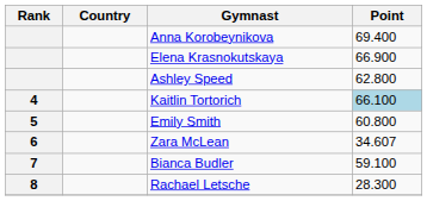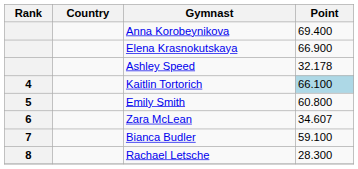 <table class="wikitable" width=500>
 <tr bgcolor="#efefef">
 <th>Rank</th>
 <th>Country</th>
 <th>Gymnast</th>
 <th>Point</th>
 </tr>
 <tr>
 <th></th>
 <td></td>
 <td><a href='#'>Anna Korobeynikova</a></td>
 <td>69.400</td>
 </tr>
 <tr>
 <th></th>
 <td></td>
 <td><a href='#'>Elena Krasnokutskaya</a></td>
 <td>66.900</td>
 </tr>
 <tr>
 <th></th>
 <td></td>
 <td><a href='#'>Ashley Speed</a></td>
-<td>62.800</td>
+<td>32.178</td>
 </tr>
 <tr>
 <th>4</th>
 <td></td>
 <td><a href='#'>Kaitlin Tortorich</a></td>
 <td style="background: lightblue;">66.100</td>
 </tr>
 <tr>
 <th>5</th>
 <td></td>
 <td><a href='#'>Emily Smith</a></td>
 <td>60.800</td>
 </tr>
 <tr>
 <th>6</th>
 <td></td>
 <td><a href='#'>Zara McLean</a></td>
 <td>34.607</td>
 </tr>
 <tr>
 <th>7</th>
 <td></td>
 <td><a href='#'>Bianca Budler</a></td>
 <td>59.100</td>
 </tr>
 <tr>
 <th>8</th>
 <td></td>
 <td><a href='#'>Rachael Letsche</a></td>
 <td>28.300</td>
 </tr>
 <tr>
 </tr>
 </table>
